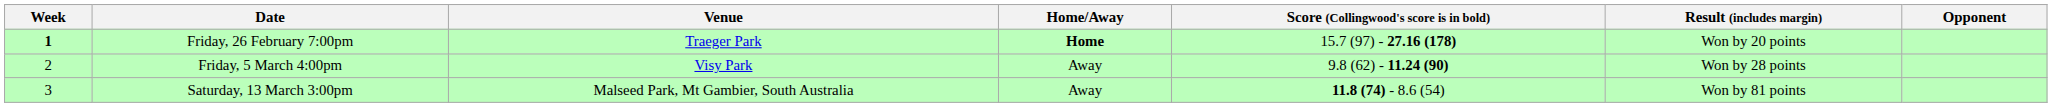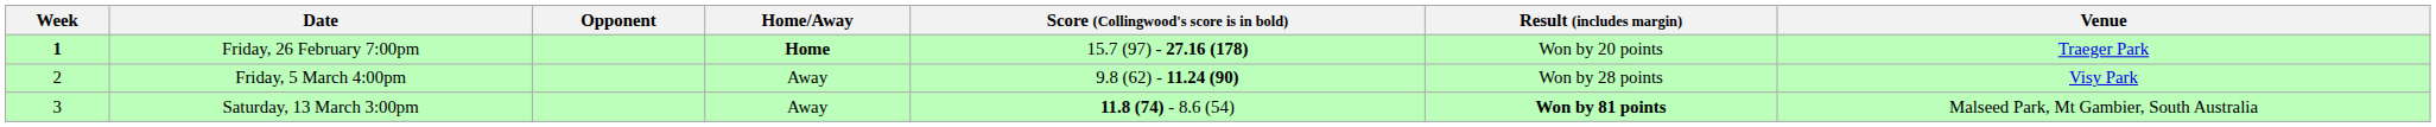 <table class="wikitable" style="font-size:90%; text-align:center; width: 100%; margin-left: auto; margin-right: auto;">
 <tr>
 <th>Week</th>
 <th>Date</th>
-<th>Venue</th>
+<th>Opponent</th>
 <th>Home/Away</th>
 <th>Score <small>(Collingwood's score is in bold)</small></th>
 <th>Result <small> (includes margin)</small></th>
-<th>Opponent</th>
+<th>Venue</th>
 </tr>
 <tr style="text-align:center; background:#bfb;">
 <td><strong>1</strong></td>
 <td>Friday, 26 February 7:00pm</td>
-<td><a href='#'>Traeger Park</a></td>
+<td></td>
 <td><strong>Home</strong></td>
 <td>15.7 (97) - <strong>27.16 (178)</strong></td>
 <td>Won by 20 points</td>
-<td></td>
+<td><a href='#'>Traeger Park</a></td>
 </tr>
 <tr style="text-align:center; background:#bfb;">
 <td>2</td>
 <td>Friday, 5 March 4:00pm</td>
-<td><a href='#'>Visy Park</a></td>
+<td></td>
 <td>Away</td>
 <td>9.8 (62) - <strong>11.24 (90)</strong></td>
 <td>Won by 28 points</td>
-<td></td>
+<td><a href='#'>Visy Park</a></td>
 </tr>
 <tr style="text-align:center; background:#bfb;">
 <td>3</td>
 <td>Saturday, 13 March 3:00pm</td>
-<td>Malseed Park, Mt Gambier, South Australia</td>
+<td></td>
 <td>Away</td>
 <td><strong>11.8 (74)</strong> - 8.6 (54)</td>
-<td>Won by 81 points</td>
-<td></td>
+<td><strong>Won by 81 points</strong></td>
+<td>Malseed Park, Mt Gambier, South Australia</td>
 </tr>
 </table>
